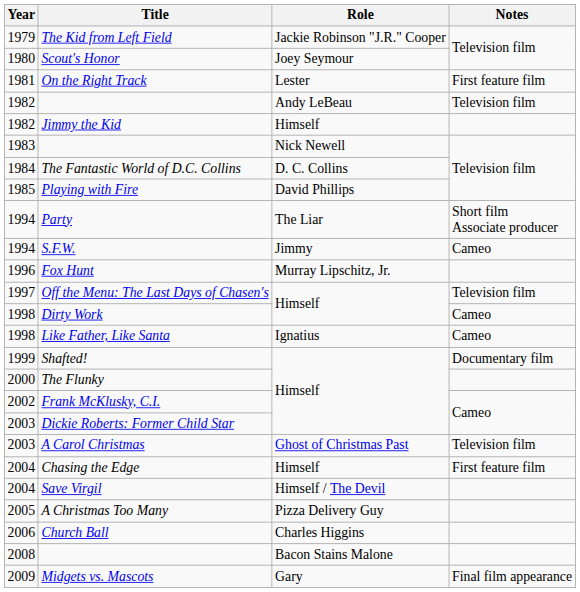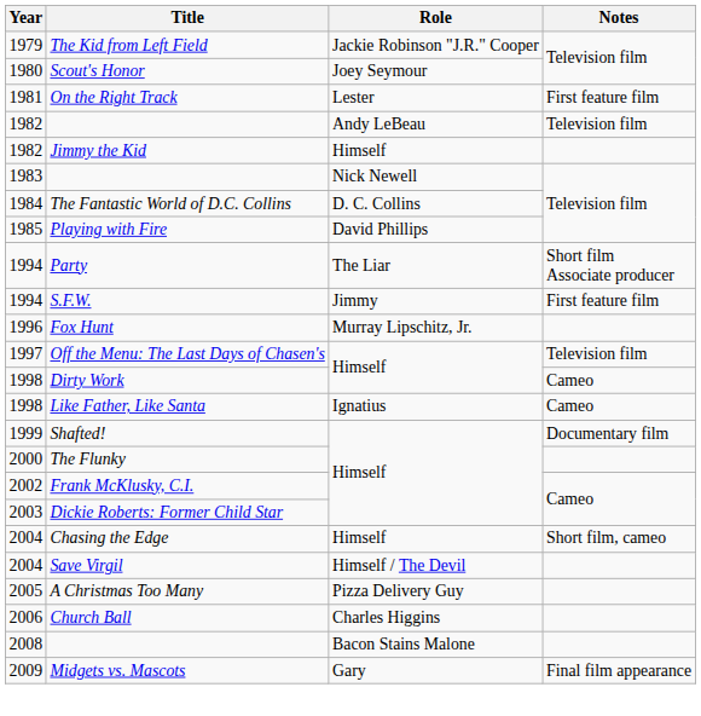 <table class="wikitable sortable">
 <tr>
 <th>Year</th>
 <th>Title</th>
 <th>Role</th>
 <th class="unsortable">Notes</th>
 </tr>
 <tr>
 <td>1979</td>
 <td data-sort-value="Kid from Left Field"><em><a href='#'>The Kid from Left Field</a></em></td>
 <td>Jackie Robinson "J.R." Cooper</td>
 <td rowspan="2">Television film</td>
 </tr>
 <tr>
 <td>1980</td>
 <td><em><a href='#'>Scout's Honor</a></em></td>
 <td>Joey Seymour</td>
 </tr>
 <tr>
 <td>1981</td>
 <td><em><a href='#'>On the Right Track</a></em></td>
 <td>Lester</td>
 <td>First feature film</td>
 </tr>
 <tr>
 <td>1982</td>
 <td><em></em></td>
 <td>Andy LeBeau</td>
 <td>Television film</td>
 </tr>
 <tr>
 <td>1982</td>
 <td><em><a href='#'>Jimmy the Kid</a></em></td>
 <td>Himself</td>
 <td></td>
 </tr>
 <tr>
 <td>1983</td>
 <td><em></em></td>
 <td>Nick Newell</td>
 <td rowspan="3">Television film</td>
 </tr>
 <tr>
 <td>1984</td>
 <td><em>The Fantastic World of D.C. Collins</em></td>
 <td>D. C. Collins</td>
 </tr>
 <tr>
 <td>1985</td>
 <td><em><a href='#'>Playing with Fire</a></em></td>
 <td>David Phillips</td>
 </tr>
 <tr>
 <td>1994</td>
 <td><em><a href='#'>Party</a></em></td>
 <td>The Liar</td>
 <td>Short film<br>Associate producer</td>
 </tr>
 <tr>
 <td>1994</td>
 <td><em><a href='#'>S.F.W.</a></em></td>
 <td>Jimmy</td>
-<td>Cameo</td>
+<td>First feature film</td>
 </tr>
 <tr>
 <td>1996</td>
 <td><em><a href='#'>Fox Hunt</a></em></td>
 <td>Murray Lipschitz, Jr.</td>
 <td></td>
 </tr>
 <tr>
 <td>1997</td>
 <td><em><a href='#'>Off the Menu: The Last Days of Chasen's</a></em></td>
 <td rowspan="2">Himself</td>
 <td>Television film</td>
 </tr>
 <tr>
 <td>1998</td>
 <td><em><a href='#'>Dirty Work</a></em></td>
 <td>Cameo</td>
 </tr>
 <tr>
 <td>1998</td>
 <td><em><a href='#'>Like Father, Like Santa</a></em></td>
 <td>Ignatius</td>
 <td>Cameo</td>
 </tr>
 <tr>
 <td>1999</td>
 <td><em>Shafted!</em></td>
 <td rowspan="4">Himself</td>
 <td>Documentary film</td>
 </tr>
 <tr>
 <td>2000</td>
 <td><em>The Flunky</em></td>
 <td></td>
 </tr>
 <tr>
 <td>2002</td>
 <td><em><a href='#'>Frank McKlusky, C.I.</a></em></td>
 <td rowspan="2">Cameo</td>
 </tr>
 <tr>
 <td>2003</td>
 <td><em><a href='#'>Dickie Roberts: Former Child Star</a></em></td>
 </tr>
 <tr>
-<td>2003</td>
-<td><em><a href='#'>A Carol Christmas</a></em></td>
-<td><a href='#'>Ghost of Christmas Past</a></td>
-<td>Television film</td>
-</tr>
-<tr>
 <td>2004</td>
 <td><em>Chasing the Edge</em></td>
 <td>Himself</td>
-<td>First feature film</td>
+<td>Short film, cameo</td>
 </tr>
 <tr>
 <td>2004</td>
 <td><em><a href='#'>Save Virgil</a></em></td>
 <td>Himself / <a href='#'>The Devil</a></td>
 <td></td>
 </tr>
 <tr>
 <td>2005</td>
 <td><em>A Christmas Too Many</em></td>
 <td>Pizza Delivery Guy</td>
 <td></td>
 </tr>
 <tr>
 <td>2006</td>
 <td><em><a href='#'>Church Ball</a></em></td>
 <td>Charles Higgins</td>
 <td></td>
 </tr>
 <tr>
 <td>2008</td>
 <td><em></em></td>
 <td>Bacon Stains Malone</td>
 <td></td>
 </tr>
 <tr>
 <td>2009</td>
 <td><em><a href='#'>Midgets vs. Mascots</a></em></td>
 <td>Gary</td>
 <td>Final film appearance</td>
 </tr>
 </table>
